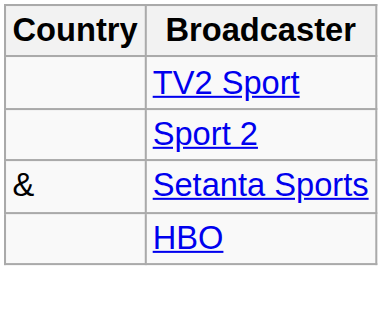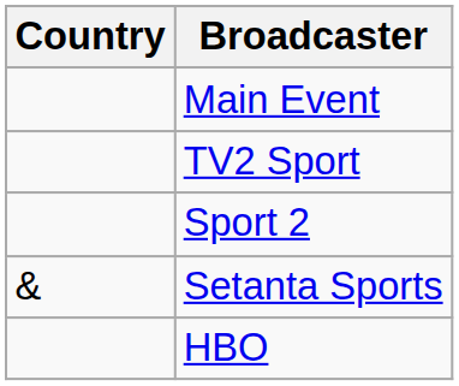 <table class="wikitable">
 <tr>
 <th align=center>Country</th>
 <th align=center>Broadcaster</th>
+</tr>
+<tr>
+<td></td>
+<td><a href='#'>Main Event</a></td>
 </tr>
 <tr>
 <td></td>
 <td><a href='#'>TV2 Sport</a></td>
 </tr>
 <tr>
 <td></td>
 <td><a href='#'>Sport 2</a></td>
 </tr>
 <tr>
 <td> & </td>
 <td><a href='#'>Setanta Sports</a></td>
 </tr>
 <tr>
 <td></td>
 <td><a href='#'>HBO</a></td>
 </tr>
 </table>
